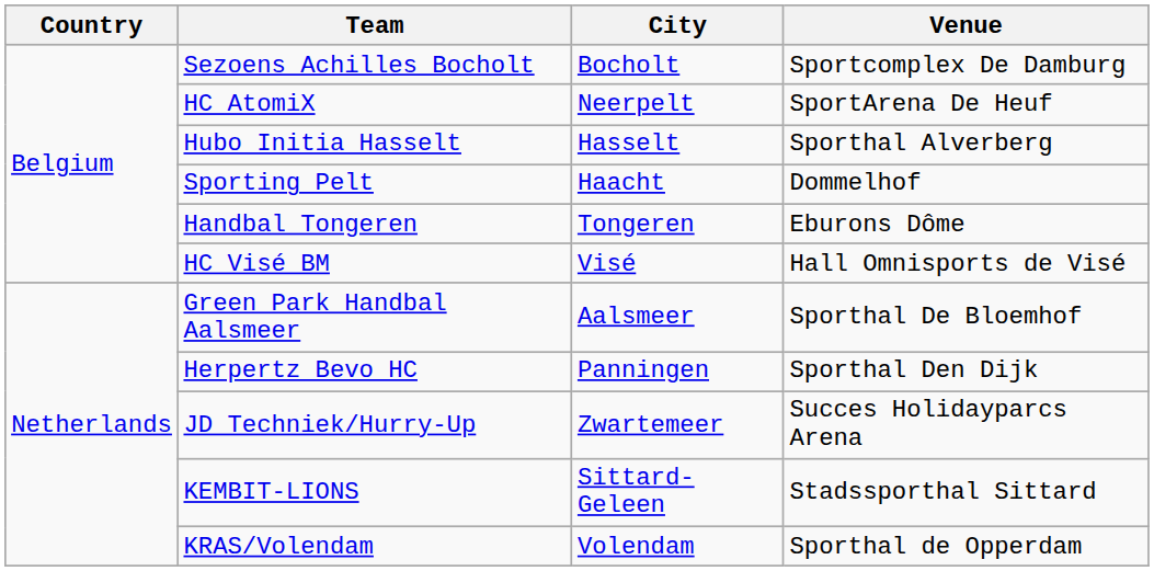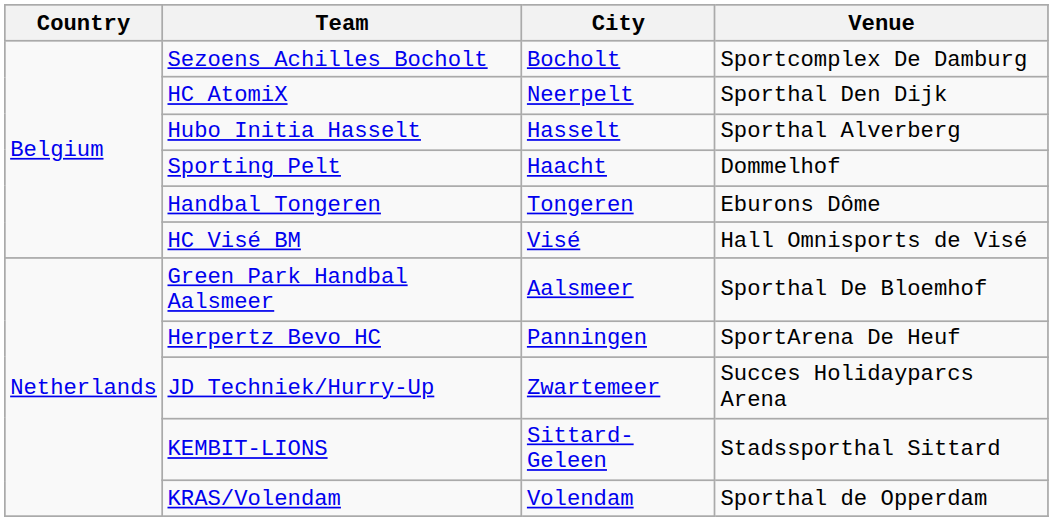 <table class="wikitable">
 <tr>
 <th>Country</th>
 <th>Team</th>
 <th>City</th>
 <th>Venue</th>
 </tr>
 <tr>
 <td rowspan="6"> <a href='#'>Belgium</a></td>
 <td><a href='#'>Sezoens Achilles Bocholt</a></td>
 <td><a href='#'>Bocholt</a></td>
 <td>Sportcomplex De Damburg</td>
 </tr>
 <tr>
 <td><a href='#'>HC AtomiX</a></td>
 <td><a href='#'>Neerpelt</a></td>
-<td>SportArena De Heuf</td>
+<td>Sporthal Den Dijk</td>
 </tr>
 <tr>
 <td><a href='#'>Hubo Initia Hasselt</a></td>
 <td><a href='#'>Hasselt</a></td>
 <td>Sporthal Alverberg</td>
 </tr>
 <tr>
 <td><a href='#'>Sporting Pelt</a></td>
 <td><a href='#'>Haacht</a></td>
 <td>Dommelhof</td>
 </tr>
 <tr>
 <td><a href='#'>Handbal Tongeren</a></td>
 <td><a href='#'>Tongeren</a></td>
 <td>Eburons Dôme</td>
 </tr>
 <tr>
 <td><a href='#'>HC Visé BM</a></td>
 <td><a href='#'>Visé</a></td>
 <td>Hall Omnisports de Visé</td>
 </tr>
 <tr>
 <td rowspan="6"> <a href='#'>Netherlands</a></td>
 <td><a href='#'>Green Park Handbal Aalsmeer</a></td>
 <td><a href='#'>Aalsmeer</a></td>
 <td>Sporthal De Bloemhof</td>
 </tr>
 <tr>
 <td><a href='#'>Herpertz Bevo HC</a></td>
 <td><a href='#'>Panningen</a></td>
-<td>Sporthal Den Dijk</td>
+<td>SportArena De Heuf</td>
 </tr>
 <tr>
 <td><a href='#'>JD Techniek/Hurry-Up</a></td>
 <td><a href='#'>Zwartemeer</a></td>
 <td>Succes Holidayparcs Arena</td>
 </tr>
 <tr>
 <td><a href='#'>KEMBIT-LIONS</a></td>
 <td><a href='#'>Sittard-Geleen</a></td>
 <td>Stadssporthal Sittard</td>
 </tr>
 <tr>
 <td><a href='#'>KRAS/Volendam</a></td>
 <td><a href='#'>Volendam</a></td>
 <td>Sporthal de Opperdam</td>
 </tr>
 </table>
